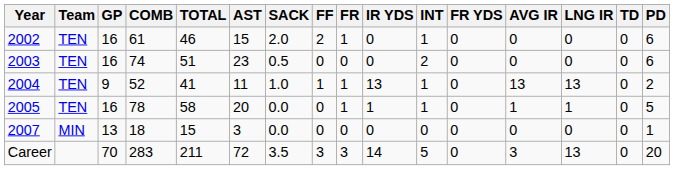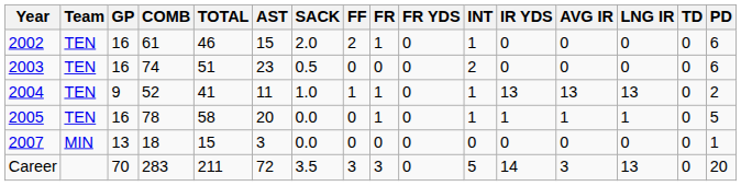 <table class="wikitable">
 <tr>
 <th>Year</th>
 <th>Team</th>
 <th>GP</th>
 <th>COMB</th>
 <th>TOTAL</th>
 <th>AST</th>
 <th>SACK</th>
 <th>FF</th>
 <th>FR</th>
+<th>FR YDS</th>
+<th>INT</th>
 <th>IR YDS</th>
-<th>INT</th>
-<th>FR YDS</th>
 <th>AVG IR</th>
 <th>LNG IR</th>
 <th>TD</th>
 <th>PD</th>
 </tr>
 <tr>
 <td><a href='#'>2002</a></td>
 <td><a href='#'>TEN</a></td>
 <td>16</td>
 <td>61</td>
 <td>46</td>
 <td>15</td>
 <td>2.0</td>
 <td>2</td>
 <td>1</td>
 <td>0</td>
 <td>1</td>
 <td>0</td>
 <td>0</td>
 <td>0</td>
 <td>0</td>
 <td>6</td>
 </tr>
 <tr>
 <td><a href='#'>2003</a></td>
 <td><a href='#'>TEN</a></td>
 <td>16</td>
 <td>74</td>
 <td>51</td>
 <td>23</td>
 <td>0.5</td>
 <td>0</td>
 <td>0</td>
 <td>0</td>
 <td>2</td>
 <td>0</td>
 <td>0</td>
 <td>0</td>
 <td>0</td>
 <td>6</td>
 </tr>
 <tr>
 <td><a href='#'>2004</a></td>
 <td><a href='#'>TEN</a></td>
 <td>9</td>
 <td>52</td>
 <td>41</td>
 <td>11</td>
 <td>1.0</td>
 <td>1</td>
 <td>1</td>
+<td>0</td>
+<td>1</td>
 <td>13</td>
-<td>1</td>
-<td>0</td>
 <td>13</td>
 <td>13</td>
 <td>0</td>
 <td>2</td>
 </tr>
 <tr>
 <td><a href='#'>2005</a></td>
 <td><a href='#'>TEN</a></td>
 <td>16</td>
 <td>78</td>
 <td>58</td>
 <td>20</td>
 <td>0.0</td>
 <td>0</td>
 <td>1</td>
+<td>0</td>
 <td>1</td>
 <td>1</td>
-<td>0</td>
 <td>1</td>
 <td>1</td>
 <td>0</td>
 <td>5</td>
 </tr>
 <tr>
 <td><a href='#'>2007</a></td>
 <td><a href='#'>MIN</a></td>
 <td>13</td>
 <td>18</td>
 <td>15</td>
 <td>3</td>
 <td>0.0</td>
 <td>0</td>
 <td>0</td>
 <td>0</td>
 <td>0</td>
 <td>0</td>
 <td>0</td>
 <td>0</td>
 <td>0</td>
 <td>1</td>
 </tr>
 <tr>
 <td>Career</td>
 <td></td>
 <td>70</td>
 <td>283</td>
 <td>211</td>
 <td>72</td>
 <td>3.5</td>
 <td>3</td>
 <td>3</td>
+<td>0</td>
+<td>5</td>
 <td>14</td>
-<td>5</td>
-<td>0</td>
 <td>3</td>
 <td>13</td>
 <td>0</td>
 <td>20</td>
 </tr>
 </table>
